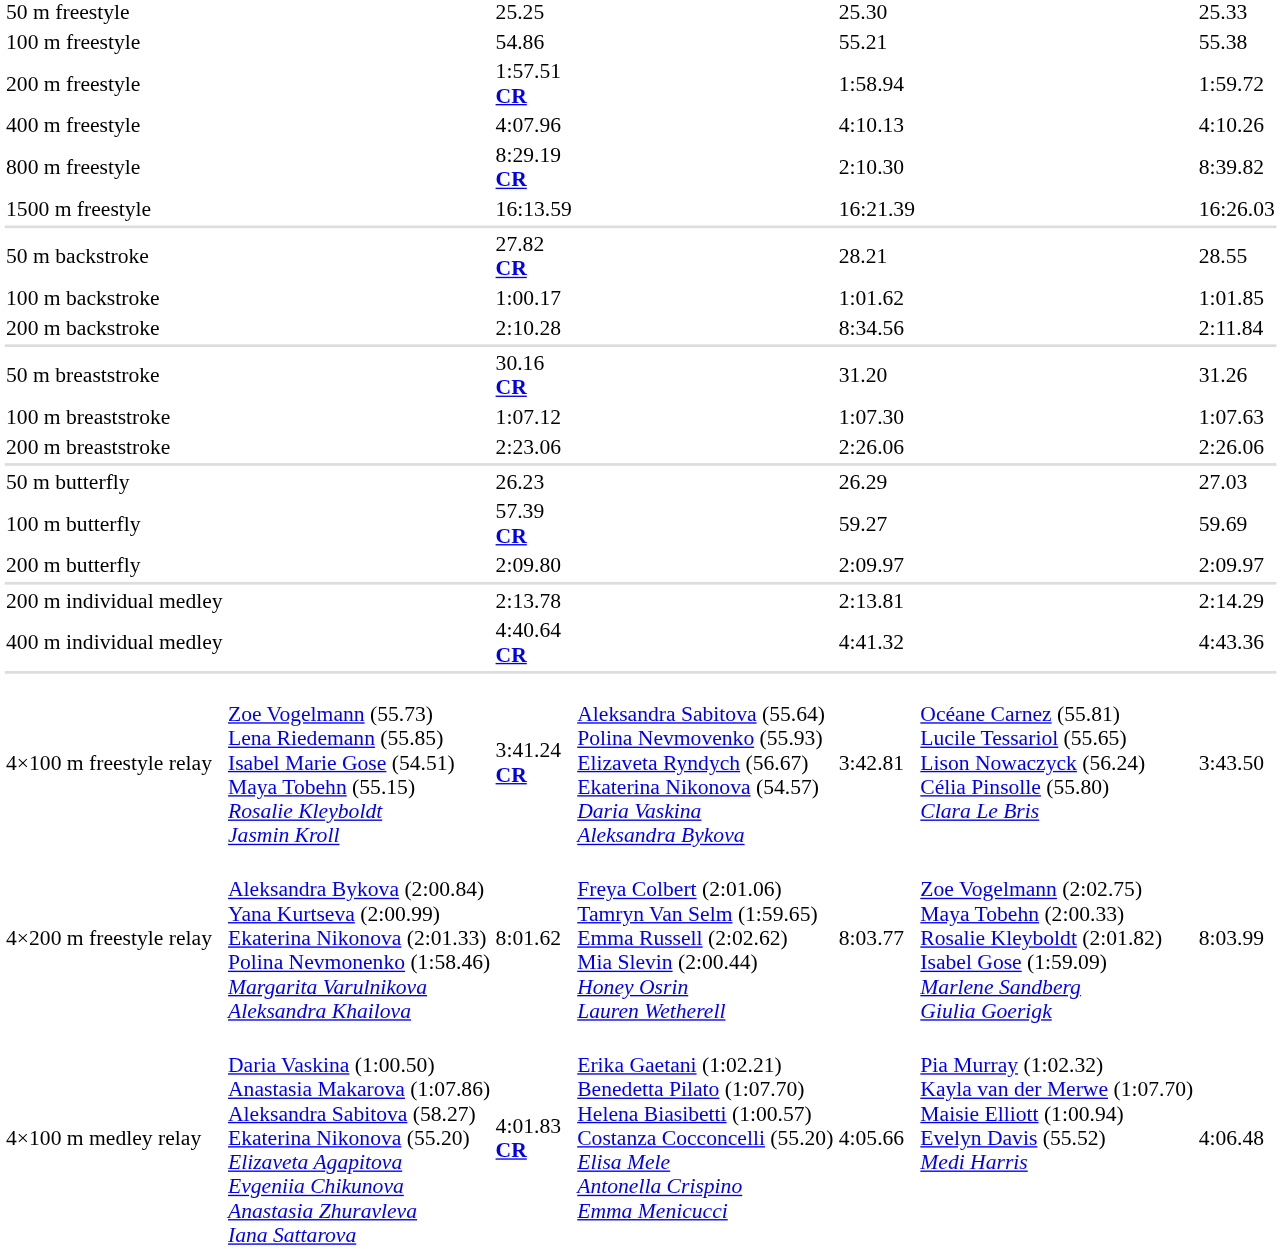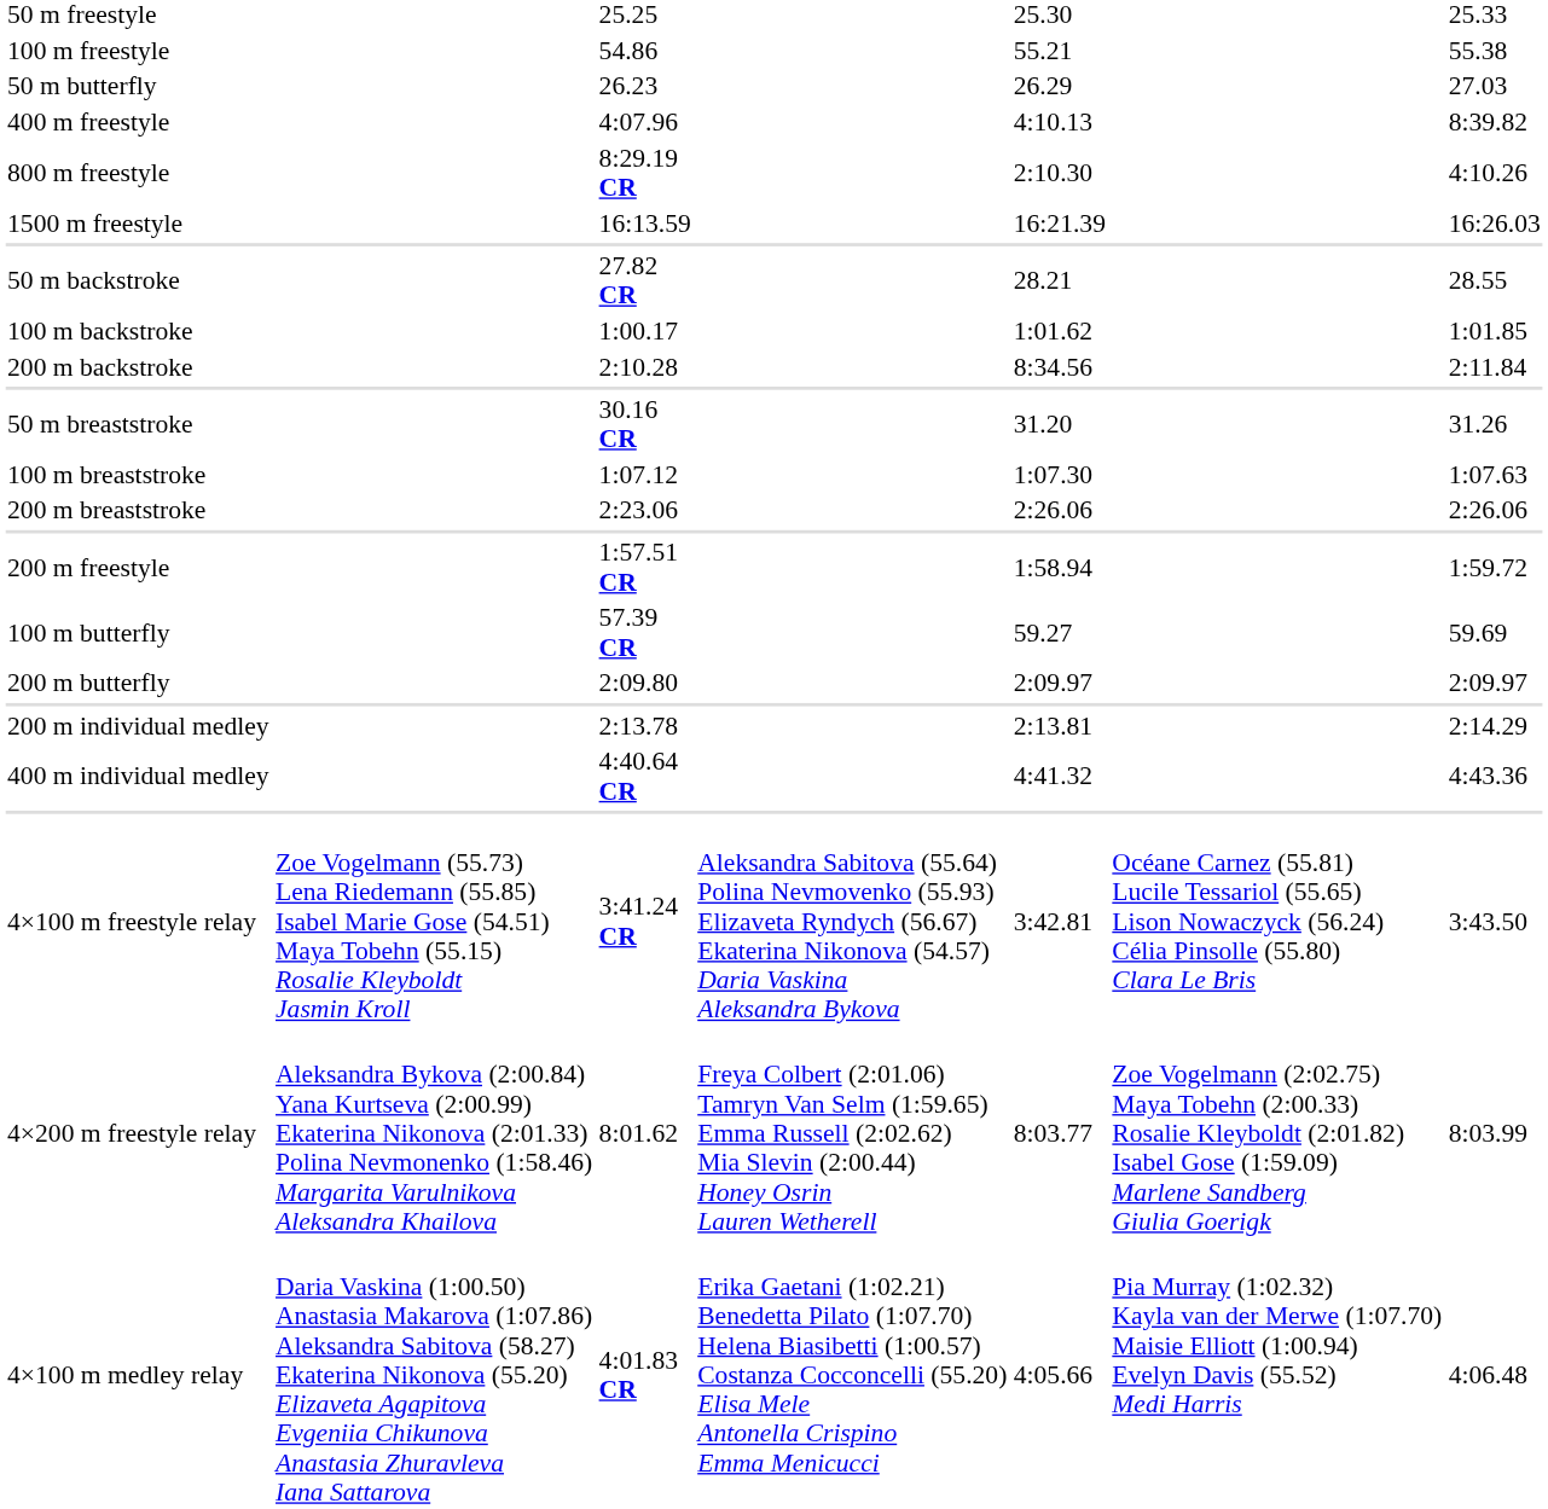 <table>
 <tr>
 <td>50 m freestyle</td>
 <td></td>
 <td>25.25</td>
 <td></td>
 <td>25.30</td>
 <td></td>
 <td>25.33</td>
 </tr>
 <tr>
 <td>100 m freestyle</td>
 <td></td>
 <td>54.86</td>
 <td></td>
 <td>55.21</td>
 <td></td>
 <td>55.38</td>
 </tr>
 <tr>
-<td>200 m freestyle</td>
+<td>50 m butterfly</td>
 <td></td>
-<td>1:57.51<br><strong><a href='#'>CR</a></strong></td>
+<td>26.23</td>
 <td></td>
-<td>1:58.94</td>
+<td>26.29</td>
 <td></td>
-<td>1:59.72</td>
+<td>27.03</td>
 </tr>
 <tr>
 <td>400 m freestyle</td>
 <td></td>
 <td>4:07.96</td>
 <td></td>
 <td>4:10.13</td>
 <td></td>
-<td>4:10.26</td>
+<td>8:39.82</td>
 </tr>
 <tr>
 <td>800 m freestyle</td>
 <td></td>
 <td>8:29.19<br><strong><a href='#'>CR</a></strong></td>
 <td></td>
 <td>2:10.30</td>
 <td></td>
-<td>8:39.82</td>
+<td>4:10.26</td>
 </tr>
 <tr>
 <td>1500 m freestyle</td>
 <td></td>
 <td>16:13.59</td>
 <td></td>
 <td>16:21.39</td>
 <td></td>
 <td>16:26.03</td>
 </tr>
 <tr bgcolor=#DDDDDD>
 <td colspan=7></td>
 </tr>
 <tr>
 <td>50 m backstroke</td>
 <td></td>
 <td>27.82<br><strong><a href='#'>CR</a></strong></td>
 <td></td>
 <td>28.21</td>
 <td></td>
 <td>28.55</td>
 </tr>
 <tr>
 <td>100 m backstroke</td>
 <td></td>
 <td>1:00.17</td>
 <td></td>
 <td>1:01.62</td>
 <td></td>
 <td>1:01.85</td>
 </tr>
 <tr>
 <td>200 m backstroke</td>
 <td></td>
 <td>2:10.28</td>
 <td></td>
 <td>8:34.56</td>
 <td></td>
 <td>2:11.84</td>
 </tr>
 <tr bgcolor=#DDDDDD>
 <td colspan=7></td>
 </tr>
 <tr>
 <td>50 m breaststroke</td>
 <td></td>
 <td>30.16<br><strong><a href='#'>CR</a></strong></td>
 <td></td>
 <td>31.20</td>
 <td></td>
 <td>31.26</td>
 </tr>
 <tr>
 <td>100 m breaststroke</td>
 <td></td>
 <td>1:07.12</td>
 <td></td>
 <td>1:07.30</td>
 <td></td>
 <td>1:07.63</td>
 </tr>
 <tr>
 <td>200 m breaststroke</td>
 <td></td>
 <td>2:23.06</td>
 <td></td>
 <td>2:26.06</td>
 <td></td>
 <td>2:26.06</td>
 </tr>
 <tr bgcolor=#DDDDDD>
 <td colspan=7></td>
 </tr>
 <tr>
-<td>50 m butterfly</td>
+<td>200 m freestyle</td>
 <td></td>
-<td>26.23</td>
+<td>1:57.51<br><strong><a href='#'>CR</a></strong></td>
 <td></td>
-<td>26.29</td>
+<td>1:58.94</td>
 <td></td>
-<td>27.03</td>
+<td>1:59.72</td>
 </tr>
 <tr>
 <td>100 m butterfly</td>
 <td></td>
 <td>57.39<br><strong><a href='#'>CR</a></strong></td>
 <td></td>
 <td>59.27</td>
 <td></td>
 <td>59.69</td>
 </tr>
 <tr>
 <td>200 m butterfly</td>
 <td></td>
 <td>2:09.80</td>
 <td></td>
 <td>2:09.97</td>
 <td></td>
 <td>2:09.97</td>
 </tr>
 <tr bgcolor=#DDDDDD>
 <td colspan=7></td>
 </tr>
 <tr>
 <td>200 m individual medley</td>
 <td></td>
 <td>2:13.78</td>
 <td></td>
 <td>2:13.81</td>
 <td></td>
 <td>2:14.29</td>
 </tr>
 <tr>
 <td>400 m individual medley</td>
 <td></td>
 <td>4:40.64<br><strong><a href='#'>CR</a></strong></td>
 <td></td>
 <td>4:41.32</td>
 <td></td>
 <td>4:43.36</td>
 </tr>
 <tr bgcolor=#DDDDDD>
 <td colspan=7></td>
 </tr>
 <tr>
 <td>4×100 m freestyle relay</td>
 <td><br><a href='#'>Zoe Vogelmann</a> (55.73)<br><a href='#'>Lena Riedemann</a> (55.85)<br><a href='#'>Isabel Marie Gose</a> (54.51)<br><a href='#'>Maya Tobehn</a> (55.15)<br><em><a href='#'>Rosalie Kleyboldt</a><br><a href='#'>Jasmin Kroll</a></em></td>
 <td>3:41.24<br><strong><a href='#'>CR</a></strong></td>
 <td><br><a href='#'>Aleksandra Sabitova</a> (55.64)<br><a href='#'>Polina Nevmovenko</a> (55.93)<br><a href='#'>Elizaveta Ryndych</a> (56.67)<br><a href='#'>Ekaterina Nikonova</a> (54.57)<br><em><a href='#'>Daria Vaskina</a><br><a href='#'>Aleksandra Bykova</a></em></td>
 <td>3:42.81</td>
 <td valign=top><br><a href='#'>Océane Carnez</a> (55.81)<br><a href='#'>Lucile Tessariol</a> (55.65)<br><a href='#'>Lison Nowaczyck</a> (56.24)<br><a href='#'>Célia Pinsolle</a> (55.80)<br><em><a href='#'>Clara Le Bris</a></em></td>
 <td>3:43.50</td>
 </tr>
 <tr>
 <td>4×200 m freestyle relay</td>
 <td><br><a href='#'>Aleksandra Bykova</a> (2:00.84)<br><a href='#'>Yana Kurtseva</a> (2:00.99)<br><a href='#'>Ekaterina Nikonova</a> (2:01.33)<br><a href='#'>Polina Nevmonenko</a> (1:58.46)<br><em><a href='#'>Margarita Varulnikova</a><br><a href='#'>Aleksandra Khailova</a></em></td>
 <td>8:01.62</td>
 <td><br><a href='#'>Freya Colbert</a> (2:01.06)<br><a href='#'>Tamryn Van Selm</a> (1:59.65)<br><a href='#'>Emma Russell</a> (2:02.62)<br><a href='#'>Mia Slevin</a> (2:00.44)<br><em><a href='#'>Honey Osrin</a><br><a href='#'>Lauren Wetherell</a></em></td>
 <td>8:03.77</td>
 <td valign=top><br><a href='#'>Zoe Vogelmann</a> (2:02.75)<br><a href='#'>Maya Tobehn</a> (2:00.33)<br><a href='#'>Rosalie Kleyboldt</a> (2:01.82)<br><a href='#'>Isabel Gose</a> (1:59.09)<br><em><a href='#'>Marlene Sandberg</a><br><a href='#'>Giulia Goerigk</a></em></td>
 <td>8:03.99</td>
 </tr>
 <tr>
 <td>4×100 m medley relay</td>
 <td><br><a href='#'>Daria Vaskina</a> (1:00.50)<br><a href='#'>Anastasia Makarova</a> (1:07.86)<br><a href='#'>Aleksandra Sabitova</a> (58.27)<br><a href='#'>Ekaterina Nikonova</a> (55.20)<br><em><a href='#'>Elizaveta Agapitova</a><br><a href='#'>Evgeniia Chikunova</a><br><a href='#'>Anastasia Zhuravleva</a><br><a href='#'>Iana Sattarova</a></em></td>
 <td>4:01.83<br><strong><a href='#'>CR</a></strong></td>
 <td valign=top><br><a href='#'>Erika Gaetani</a> (1:02.21)<br><a href='#'>Benedetta Pilato</a> (1:07.70)<br><a href='#'>Helena Biasibetti</a> (1:00.57)<br><a href='#'>Costanza Cocconcelli</a> (55.20)<br><em><a href='#'>Elisa Mele</a><br><a href='#'>Antonella Crispino</a><br><a href='#'>Emma Menicucci</a></em></td>
 <td>4:05.66</td>
 <td valign=top><br><a href='#'>Pia Murray</a> (1:02.32)<br><a href='#'>Kayla van der Merwe</a> (1:07.70)<br><a href='#'>Maisie Elliott</a> (1:00.94)<br><a href='#'>Evelyn Davis</a> (55.52)<br><em><a href='#'>Medi Harris</a></em></td>
 <td>4:06.48</td>
 </tr>
 </table>
